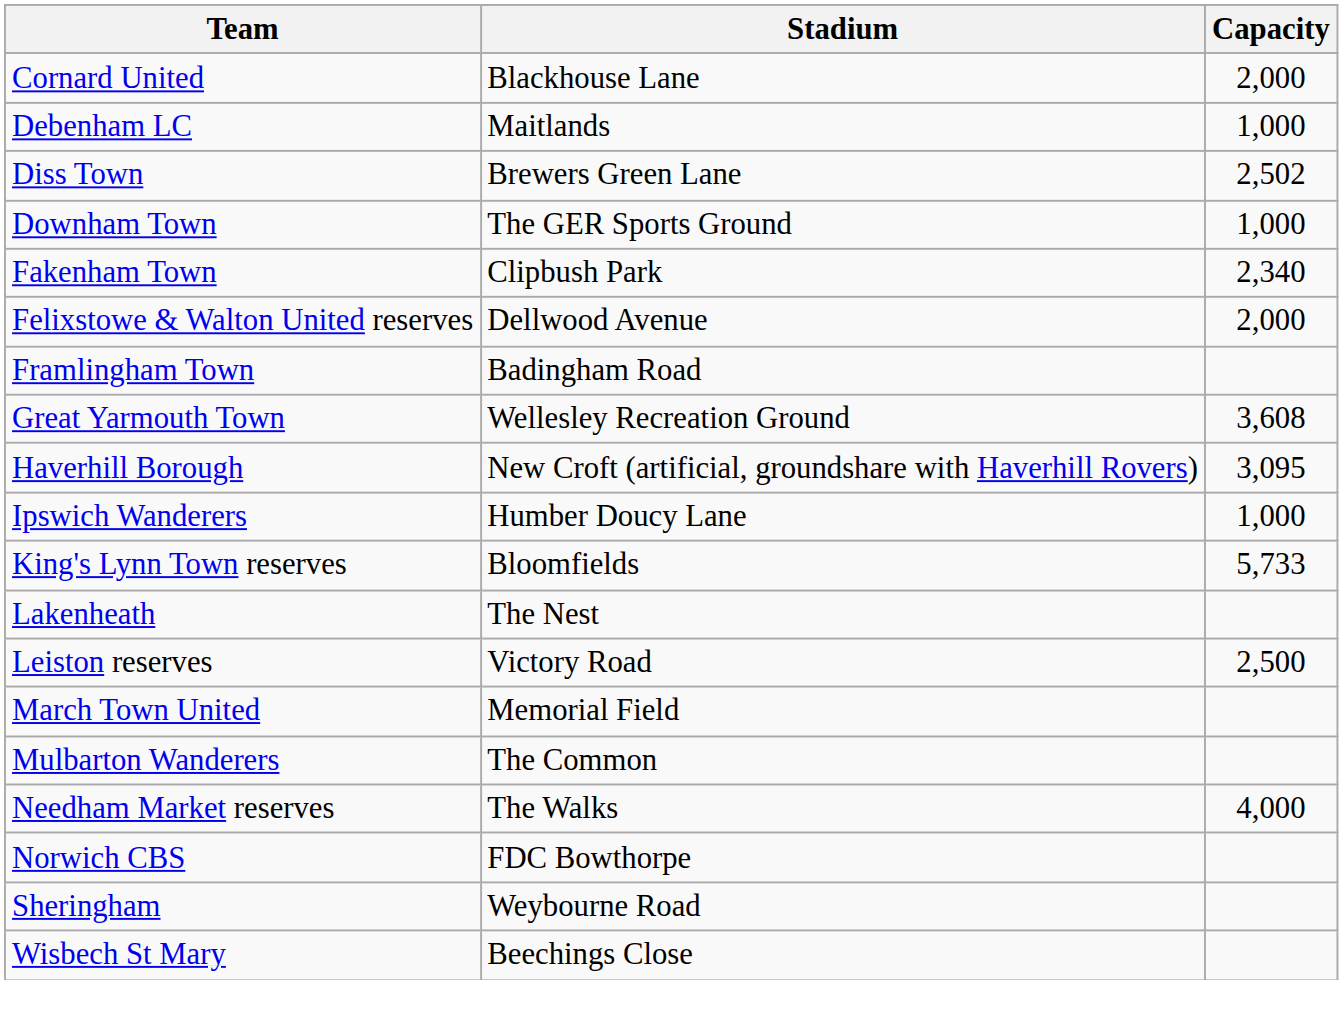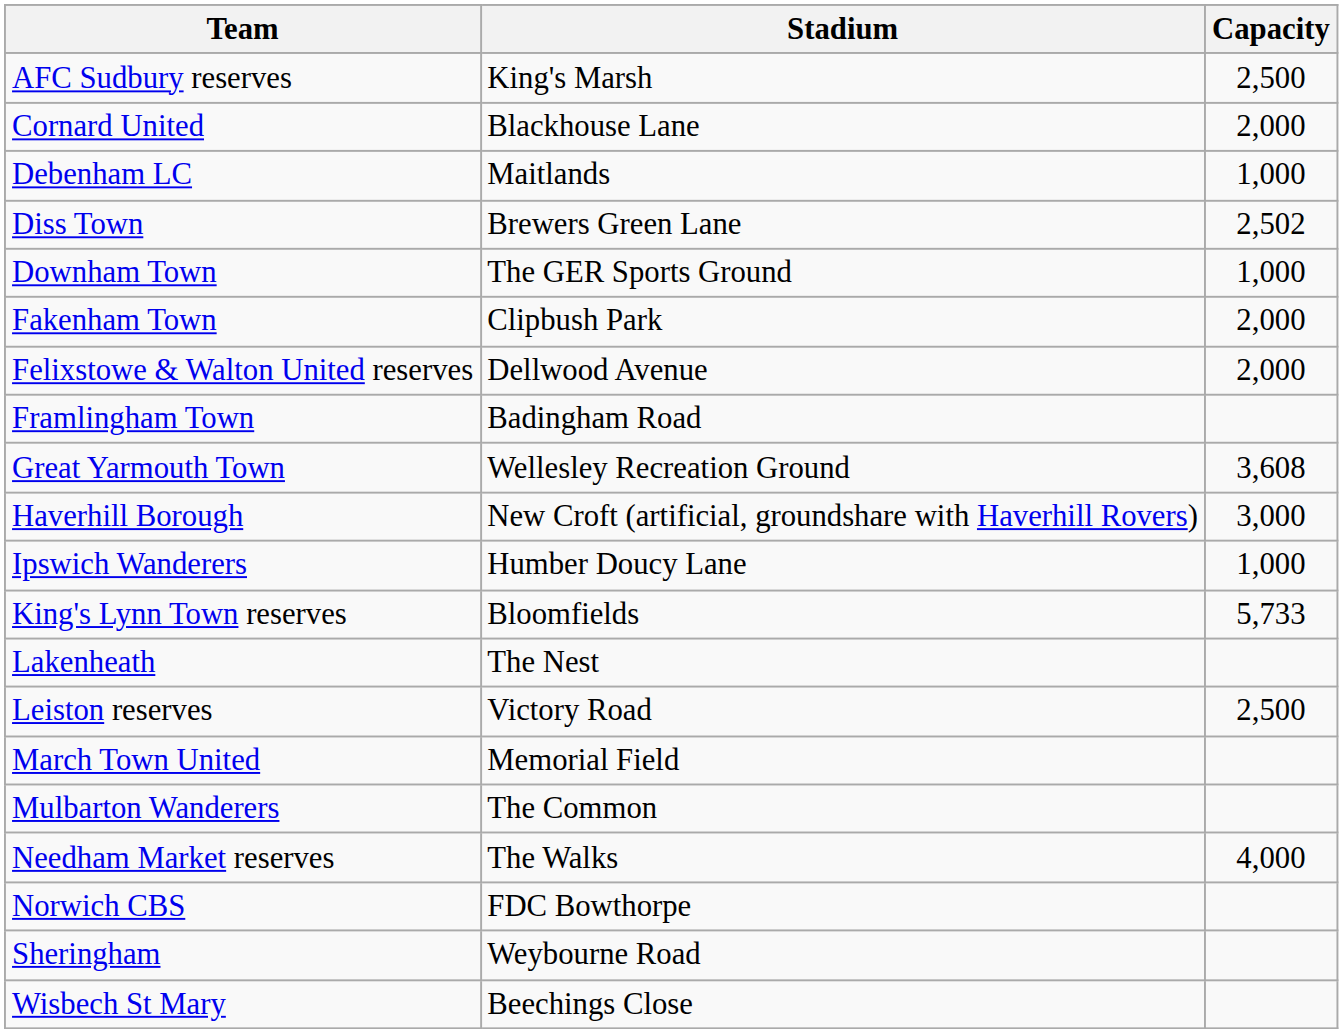 <table class="wikitable sortable">
 <tr>
 <th>Team</th>
 <th>Stadium</th>
 <th>Capacity</th>
+</tr>
+<tr>
+<td><a href='#'>AFC Sudbury</a> reserves</td>
+<td>King's Marsh</td>
+<td align="center">2,500</td>
 </tr>
 <tr>
 <td><a href='#'>Cornard United</a></td>
 <td>Blackhouse Lane</td>
 <td align="center">2,000</td>
 </tr>
 <tr>
 <td><a href='#'>Debenham LC</a></td>
 <td>Maitlands</td>
 <td align="center">1,000</td>
 </tr>
 <tr>
 <td><a href='#'>Diss Town</a></td>
 <td>Brewers Green Lane</td>
 <td align="center">2,502</td>
 </tr>
 <tr>
 <td><a href='#'>Downham Town</a></td>
 <td>The GER Sports Ground</td>
 <td align="center">1,000</td>
 </tr>
 <tr>
 <td><a href='#'>Fakenham Town</a></td>
 <td>Clipbush Park</td>
-<td align="center">2,340</td>
+<td align="center">2,000</td>
 </tr>
 <tr>
 <td><a href='#'>Felixstowe & Walton United</a> reserves</td>
 <td>Dellwood Avenue</td>
 <td align="center">2,000</td>
 </tr>
 <tr>
 <td><a href='#'>Framlingham Town</a></td>
 <td>Badingham Road</td>
 <td align="center"></td>
 </tr>
 <tr>
 <td><a href='#'>Great Yarmouth Town</a></td>
 <td>Wellesley Recreation Ground</td>
 <td align="center">3,608</td>
 </tr>
 <tr>
 <td><a href='#'>Haverhill Borough</a></td>
 <td>New Croft (artificial, groundshare with <a href='#'>Haverhill Rovers</a>)</td>
-<td align="center">3,095</td>
+<td align="center">3,000</td>
 </tr>
 <tr>
 <td><a href='#'>Ipswich Wanderers</a></td>
 <td>Humber Doucy Lane</td>
 <td align="center">1,000</td>
 </tr>
 <tr>
 <td><a href='#'>King's Lynn Town</a> reserves</td>
 <td>Bloomfields</td>
 <td align="center">5,733</td>
 </tr>
 <tr>
 <td><a href='#'>Lakenheath</a></td>
 <td>The Nest</td>
 <td align="center"></td>
 </tr>
 <tr>
 <td><a href='#'>Leiston</a> reserves</td>
 <td>Victory Road</td>
 <td align="center">2,500</td>
 </tr>
 <tr>
 <td><a href='#'>March Town United</a></td>
 <td>Memorial Field</td>
 <td align="center"></td>
 </tr>
 <tr>
 <td><a href='#'>Mulbarton Wanderers</a></td>
 <td>The Common</td>
 <td align="center"></td>
 </tr>
 <tr>
 <td><a href='#'>Needham Market</a> reserves</td>
 <td>The Walks</td>
 <td align="center">4,000</td>
 </tr>
 <tr>
 <td><a href='#'>Norwich CBS</a></td>
 <td>FDC Bowthorpe</td>
 <td align="center"></td>
 </tr>
 <tr>
 <td><a href='#'>Sheringham</a></td>
 <td>Weybourne Road</td>
 <td align="center"></td>
 </tr>
 <tr>
 <td><a href='#'>Wisbech St Mary</a></td>
 <td>Beechings Close</td>
 <td align="center"></td>
 </tr>
 </table>
